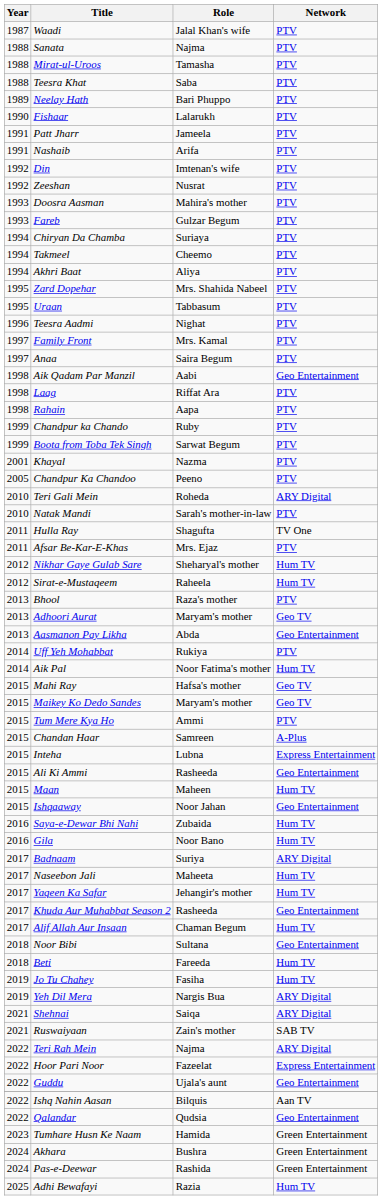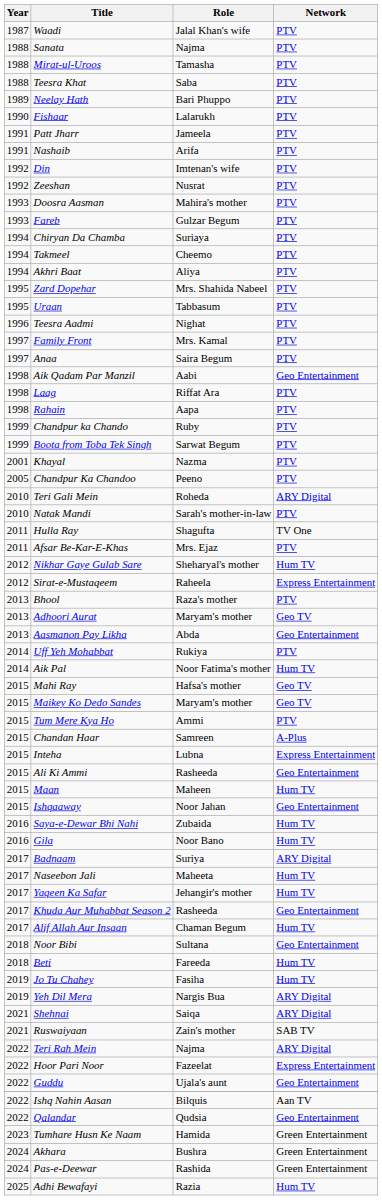 <table class="wikitable sortable plainrowheaders">
 <tr style="text-align:center;">
 <th scope="col">Year</th>
 <th scope="col">Title</th>
 <th scope="col">Role</th>
 <th scope="col">Network</th>
 </tr>
 <tr>
 <td>1987</td>
 <td><em>Waadi</em></td>
 <td>Jalal Khan's wife</td>
 <td><a href='#'>PTV</a></td>
 </tr>
 <tr>
 <td>1988</td>
 <td><em>Sanata</em></td>
 <td>Najma</td>
 <td><a href='#'>PTV</a></td>
 </tr>
 <tr>
 <td>1988</td>
 <td><em><a href='#'>Mirat-ul-Uroos</a></em></td>
 <td>Tamasha</td>
 <td><a href='#'>PTV</a></td>
 </tr>
 <tr>
 <td>1988</td>
 <td><em>Teesra Khat</em></td>
 <td>Saba</td>
 <td><a href='#'>PTV</a></td>
 </tr>
 <tr>
 <td>1989</td>
 <td><em><a href='#'>Neelay Hath</a></em></td>
 <td>Bari Phuppo</td>
 <td><a href='#'>PTV</a></td>
 </tr>
 <tr>
 <td>1990</td>
 <td><em><a href='#'>Fishaar</a></em></td>
 <td>Lalarukh</td>
 <td><a href='#'>PTV</a></td>
 </tr>
 <tr>
 <td>1991</td>
 <td><em>Patt Jharr</em></td>
 <td>Jameela</td>
 <td><a href='#'>PTV</a></td>
 </tr>
 <tr>
 <td>1991</td>
 <td><em>Nashaib</em></td>
 <td>Arifa</td>
 <td><a href='#'>PTV</a></td>
 </tr>
 <tr>
 <td>1992</td>
 <td><em><a href='#'>Din</a></em></td>
 <td>Imtenan's wife</td>
 <td><a href='#'>PTV</a></td>
 </tr>
 <tr>
 <td>1992</td>
 <td><em>Zeeshan</em></td>
 <td>Nusrat</td>
 <td><a href='#'>PTV</a></td>
 </tr>
 <tr>
 <td>1993</td>
 <td><em>Doosra Aasman</em></td>
 <td>Mahira's mother</td>
 <td><a href='#'>PTV</a></td>
 </tr>
 <tr>
 <td>1993</td>
 <td><em><a href='#'>Fareb</a></em></td>
 <td>Gulzar Begum</td>
 <td><a href='#'>PTV</a></td>
 </tr>
 <tr>
 <td>1994</td>
 <td><em>Chiryan Da Chamba</em></td>
 <td>Suriaya</td>
 <td><a href='#'>PTV</a></td>
 </tr>
 <tr>
 <td>1994</td>
 <td><em>Takmeel</em></td>
 <td>Cheemo</td>
 <td><a href='#'>PTV</a></td>
 </tr>
 <tr>
 <td>1994</td>
 <td><em>Akhri Baat</em></td>
 <td>Aliya</td>
 <td><a href='#'>PTV</a></td>
 </tr>
 <tr>
 <td>1995</td>
 <td><em><a href='#'>Zard Dopehar</a></em></td>
 <td>Mrs. Shahida Nabeel</td>
 <td><a href='#'>PTV</a></td>
 </tr>
 <tr>
 <td>1995</td>
 <td><em><a href='#'>Uraan</a></em></td>
 <td>Tabbasum</td>
 <td><a href='#'>PTV</a></td>
 </tr>
 <tr>
 <td>1996</td>
 <td><em>Teesra Aadmi</em></td>
 <td>Nighat</td>
 <td><a href='#'>PTV</a></td>
 </tr>
 <tr>
 <td>1997</td>
 <td><em><a href='#'>Family Front</a></em></td>
 <td>Mrs. Kamal</td>
 <td><a href='#'>PTV</a></td>
 </tr>
 <tr>
 <td>1997</td>
 <td><em>Anaa</em></td>
 <td>Saira Begum</td>
 <td><a href='#'>PTV</a></td>
 </tr>
 <tr>
 <td>1998</td>
 <td><em>Aik Qadam Par Manzil</em></td>
 <td>Aabi</td>
 <td><a href='#'>Geo Entertainment</a></td>
 </tr>
 <tr>
 <td>1998</td>
 <td><em><a href='#'>Laag</a></em></td>
 <td>Riffat Ara</td>
 <td><a href='#'>PTV</a></td>
 </tr>
 <tr>
 <td>1998</td>
 <td><em><a href='#'>Rahain</a></em></td>
 <td>Aapa</td>
 <td><a href='#'>PTV</a></td>
 </tr>
 <tr>
 <td>1999</td>
 <td><em>Chandpur ka Chando</em></td>
 <td>Ruby</td>
 <td><a href='#'>PTV</a></td>
 </tr>
 <tr>
 <td>1999</td>
 <td><em><a href='#'>Boota from Toba Tek Singh</a></em></td>
 <td>Sarwat Begum</td>
 <td><a href='#'>PTV</a></td>
 </tr>
 <tr>
 <td>2001</td>
 <td><em>Khayal</em></td>
 <td>Nazma</td>
 <td><a href='#'>PTV</a></td>
 </tr>
 <tr>
 <td>2005</td>
 <td><em>Chandpur Ka Chandoo</em></td>
 <td>Peeno</td>
 <td><a href='#'>PTV</a></td>
 </tr>
 <tr>
 <td>2010</td>
 <td><em>Teri Gali Mein</em></td>
 <td>Roheda</td>
 <td><a href='#'>ARY Digital</a></td>
 </tr>
 <tr>
 <td>2010</td>
 <td><em>Natak Mandi</em></td>
 <td>Sarah's mother-in-law</td>
 <td><a href='#'>PTV</a></td>
 </tr>
 <tr>
 <td>2011</td>
 <td><em>Hulla Ray</em></td>
 <td>Shagufta</td>
 <td>TV One</td>
 </tr>
 <tr>
 <td>2011</td>
 <td><em>Afsar Be-Kar-E-Khas</em></td>
 <td>Mrs. Ejaz</td>
 <td><a href='#'>PTV</a></td>
 </tr>
 <tr>
 <td>2012</td>
 <td><em><a href='#'>Nikhar Gaye Gulab Sare</a></em></td>
 <td>Sheharyal's mother</td>
 <td><a href='#'>Hum TV</a></td>
 </tr>
 <tr>
 <td>2012</td>
 <td><em>Sirat-e-Mustaqeem</em></td>
 <td>Raheela</td>
-<td><a href='#'>Hum TV</a></td>
+<td><a href='#'>Express Entertainment</a></td>
 </tr>
 <tr>
 <td>2013</td>
 <td><em>Bhool</em></td>
 <td>Raza's mother</td>
 <td><a href='#'>PTV</a></td>
 </tr>
 <tr>
 <td>2013</td>
 <td><em><a href='#'>Adhoori Aurat</a></em></td>
 <td>Maryam's mother</td>
 <td><a href='#'>Geo TV</a></td>
 </tr>
 <tr>
 <td>2013</td>
 <td><em><a href='#'>Aasmanon Pay Likha</a></em></td>
 <td>Abda</td>
 <td><a href='#'>Geo Entertainment</a></td>
 </tr>
 <tr>
 <td>2014</td>
 <td><em><a href='#'>Uff Yeh Mohabbat</a></em></td>
 <td>Rukiya</td>
 <td><a href='#'>PTV</a></td>
 </tr>
 <tr>
 <td>2014</td>
 <td><em>Aik Pal</em></td>
 <td>Noor Fatima's mother</td>
 <td><a href='#'>Hum TV</a></td>
 </tr>
 <tr>
 <td>2015</td>
 <td><em>Mahi Ray</em></td>
 <td>Hafsa's mother</td>
 <td><a href='#'>Geo TV</a></td>
 </tr>
 <tr>
 <td>2015</td>
 <td><em><a href='#'>Maikey Ko Dedo Sandes</a></em></td>
 <td>Maryam's mother</td>
 <td><a href='#'>Geo TV</a></td>
 </tr>
 <tr>
 <td>2015</td>
 <td><em><a href='#'>Tum Mere Kya Ho</a></em></td>
 <td>Ammi</td>
 <td><a href='#'>PTV</a></td>
 </tr>
 <tr>
 <td>2015</td>
 <td><em>Chandan Haar</em></td>
 <td>Samreen</td>
 <td><a href='#'>A-Plus</a></td>
 </tr>
 <tr>
 <td>2015</td>
 <td><em>Inteha</em></td>
 <td>Lubna</td>
 <td><a href='#'>Express Entertainment</a></td>
 </tr>
 <tr>
 <td>2015</td>
 <td><em>Ali Ki Ammi</em></td>
 <td>Rasheeda</td>
 <td><a href='#'>Geo Entertainment</a></td>
 </tr>
 <tr>
 <td>2015</td>
 <td><em><a href='#'>Maan</a></em></td>
 <td>Maheen</td>
 <td><a href='#'>Hum TV</a></td>
 </tr>
 <tr>
 <td>2015</td>
 <td><em><a href='#'>Ishqaaway</a></em></td>
 <td>Noor Jahan</td>
 <td><a href='#'>Geo Entertainment</a></td>
 </tr>
 <tr>
 <td>2016</td>
 <td><em><a href='#'>Saya-e-Dewar Bhi Nahi</a></em></td>
 <td>Zubaida</td>
 <td><a href='#'>Hum TV</a></td>
 </tr>
 <tr>
 <td>2016</td>
 <td><em><a href='#'>Gila</a></em></td>
 <td>Noor Bano</td>
 <td><a href='#'>Hum TV</a></td>
 </tr>
 <tr>
 <td>2017</td>
 <td><em><a href='#'>Badnaam</a></em></td>
 <td>Suriya</td>
 <td><a href='#'>ARY Digital</a></td>
 </tr>
 <tr>
 <td>2017</td>
 <td><em>Naseebon Jali</em></td>
 <td>Maheeta</td>
 <td><a href='#'>Hum TV</a></td>
 </tr>
 <tr>
 <td>2017</td>
 <td><em><a href='#'>Yaqeen Ka Safar</a></em></td>
 <td>Jehangir's mother</td>
 <td><a href='#'>Hum TV</a></td>
 </tr>
 <tr>
 <td>2017</td>
 <td><em><a href='#'>Khuda Aur Muhabbat Season 2</a></em></td>
 <td>Rasheeda</td>
 <td><a href='#'>Geo Entertainment</a></td>
 </tr>
 <tr>
 <td>2017</td>
 <td><em><a href='#'>Alif Allah Aur Insaan</a></em></td>
 <td>Chaman Begum</td>
 <td><a href='#'>Hum TV</a></td>
 </tr>
 <tr>
 <td>2018</td>
 <td><em>Noor Bibi</em></td>
 <td>Sultana</td>
 <td><a href='#'>Geo Entertainment</a></td>
 </tr>
 <tr>
 <td>2018</td>
 <td><em><a href='#'>Beti</a></em></td>
 <td>Fareeda</td>
 <td><a href='#'>Hum TV</a></td>
 </tr>
 <tr>
 <td>2019</td>
 <td><em><a href='#'>Jo Tu Chahey</a></em></td>
 <td>Fasiha</td>
 <td><a href='#'>Hum TV</a></td>
 </tr>
 <tr>
 <td>2019</td>
 <td><em><a href='#'>Yeh Dil Mera</a></em></td>
 <td>Nargis Bua</td>
 <td><a href='#'>ARY Digital</a></td>
 </tr>
 <tr>
 <td>2021</td>
 <td><em><a href='#'>Shehnai</a></em></td>
 <td>Saiqa</td>
 <td><a href='#'>ARY Digital</a></td>
 </tr>
 <tr>
 <td>2021</td>
 <td><em>Ruswaiyaan</em></td>
 <td>Zain's mother</td>
 <td>SAB TV</td>
 </tr>
 <tr>
 <td>2022</td>
 <td><em><a href='#'>Teri Rah Mein</a></em></td>
 <td>Najma</td>
 <td><a href='#'>ARY Digital</a></td>
 </tr>
 <tr>
 <td>2022</td>
 <td><em>Hoor Pari Noor</em></td>
 <td>Fazeelat</td>
 <td><a href='#'>Express Entertainment</a></td>
 </tr>
 <tr>
 <td>2022</td>
 <td><em><a href='#'>Guddu</a></em></td>
 <td>Ujala's aunt</td>
 <td><a href='#'>Geo Entertainment</a></td>
 </tr>
 <tr>
 </tr>
 <tr>
 <td>2022</td>
 <td><em>Ishq Nahin Aasan</em></td>
 <td>Bilquis</td>
 <td>Aan TV</td>
 </tr>
 <tr>
 <td>2022</td>
 <td><em><a href='#'>Qalandar</a></em></td>
 <td>Qudsia</td>
 <td><a href='#'>Geo Entertainment</a></td>
 </tr>
 <tr>
 <td>2023</td>
 <td><em>Tumhare Husn Ke Naam</em></td>
 <td>Hamida</td>
 <td>Green Entertainment</td>
 </tr>
 <tr>
 <td>2024</td>
 <td><em>Akhara</em></td>
 <td>Bushra</td>
 <td>Green Entertainment</td>
 </tr>
 <tr>
 <td>2024</td>
 <td><em>Pas-e-Deewar</em></td>
 <td>Rashida</td>
 <td>Green Entertainment</td>
 </tr>
 <tr>
 <td>2025</td>
 <td><em>Adhi Bewafayi</em></td>
 <td>Razia</td>
 <td><a href='#'>Hum TV</a></td>
 </tr>
 </table>
